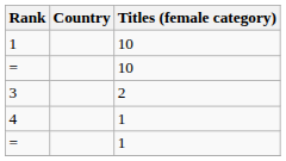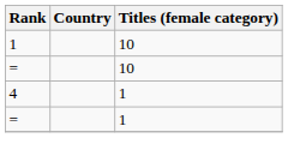 <table class="wikitable sortable">
 <tr>
 <th>Rank</th>
 <th>Country</th>
 <th>Titles (female category)</th>
 </tr>
 <tr>
 <td>1</td>
 <td></td>
 <td>10</td>
 </tr>
 <tr>
 <td>=</td>
 <td></td>
 <td>10</td>
 </tr>
 <tr>
-<td>3</td>
-<td></td>
-<td>2</td>
-</tr>
-<tr>
 <td>4</td>
 <td></td>
 <td>1</td>
 </tr>
 <tr>
 <td>=</td>
 <td></td>
 <td>1</td>
 </tr>
 <tr>
 </tr>
 </table>
